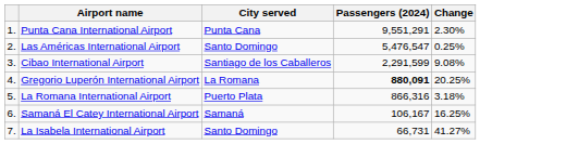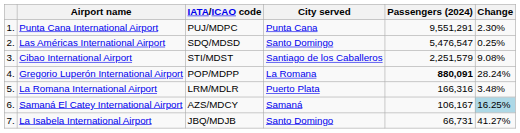 <table class="wikitable sortable">
 <tr>
 <th></th>
 <th>Airport name</th>
+<th><a href='#'>IATA</a>/<a href='#'>ICAO</a> code</th>
 <th>City served</th>
 <th>Passengers (2024)</th>
 <th>Change</th>
 </tr>
 <tr>
 <td>1.</td>
 <td><a href='#'>Punta Cana International Airport</a></td>
+<td>PUJ/MDPC</td>
 <td><a href='#'>Punta Cana</a></td>
 <td align="right">9,551,291</td>
 <td> 2.30%</td>
 </tr>
 <tr>
 <td>2.</td>
 <td><a href='#'>Las Américas International Airport</a></td>
+<td>SDQ/MDSD</td>
 <td><a href='#'>Santo Domingo</a></td>
 <td align="right">5,476,547</td>
 <td> 0.25%</td>
 </tr>
 <tr>
 <td>3.</td>
 <td><a href='#'>Cibao International Airport</a></td>
+<td>STI/MDST</td>
 <td><a href='#'>Santiago de los Caballeros</a></td>
-<td align="right">2,291,599</td>
+<td align="right">2,251,579</td>
 <td> 9.08%</td>
 </tr>
 <tr>
 <td>4.</td>
 <td><a href='#'>Gregorio Luperón International Airport</a></td>
+<td>POP/MDPP</td>
 <td><a href='#'>La Romana</a></td>
 <td align="right"><strong>880,091</strong></td>
-<td> 20.25%</td>
+<td> 28.24%</td>
 </tr>
 <tr>
 <td>5.</td>
 <td><a href='#'>La Romana International Airport</a></td>
+<td>LRM/MDLR</td>
 <td><a href='#'>Puerto Plata</a></td>
-<td align="right">866,316</td>
-<td> 3.18%</td>
+<td align="right">166,316</td>
+<td> 3.48%</td>
 </tr>
 <tr>
 <td>6.</td>
 <td><a href='#'>Samaná El Catey International Airport</a></td>
+<td>AZS/MDCY</td>
 <td><a href='#'>Samaná</a></td>
 <td align="right">106,167</td>
-<td> 16.25%</td>
+<td style="background: lightblue;"> 16.25%</td>
 </tr>
 <tr>
 <td>7.</td>
 <td><a href='#'>La Isabela International Airport</a></td>
+<td>JBQ/MDJB</td>
 <td><a href='#'>Santo Domingo</a></td>
 <td align="right">66,731</td>
 <td> 41.27%</td>
 </tr>
 </table>
